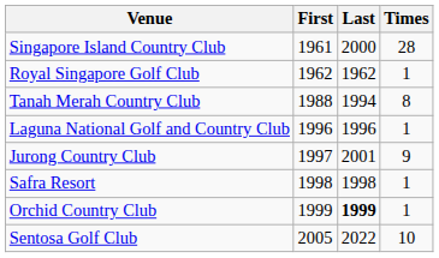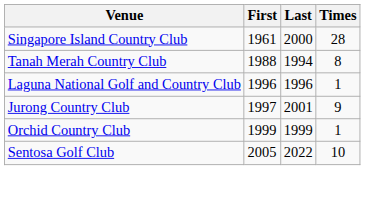 <table class="wikitable">
 <tr>
 <th>Venue</th>
 <th>First</th>
 <th>Last</th>
 <th>Times</th>
 </tr>
 <tr>
 <td><a href='#'>Singapore Island Country Club</a></td>
 <td>1961</td>
 <td>2000</td>
 <td align=center>28</td>
-</tr>
-<tr>
-<td><a href='#'>Royal Singapore Golf Club</a></td>
-<td>1962</td>
-<td>1962</td>
-<td align=center>1</td>
 </tr>
 <tr>
 <td><a href='#'>Tanah Merah Country Club</a></td>
 <td>1988</td>
 <td>1994</td>
 <td align=center>8</td>
 </tr>
 <tr>
 <td><a href='#'>Laguna National Golf and Country Club</a></td>
 <td>1996</td>
 <td>1996</td>
 <td align=center>1</td>
 </tr>
 <tr>
 <td><a href='#'>Jurong Country Club</a></td>
 <td>1997</td>
 <td>2001</td>
 <td align=center>9</td>
 </tr>
 <tr>
-<td><a href='#'>Safra Resort</a></td>
-<td>1998</td>
-<td>1998</td>
-<td align=center>1</td>
-</tr>
-<tr>
 <td><a href='#'>Orchid Country Club</a></td>
 <td>1999</td>
-<td><strong>1999</strong></td>
+<td>1999</td>
 <td align=center>1</td>
 </tr>
 <tr>
 <td><a href='#'>Sentosa Golf Club</a></td>
 <td>2005</td>
 <td>2022</td>
 <td align=center>10</td>
 </tr>
 </table>
